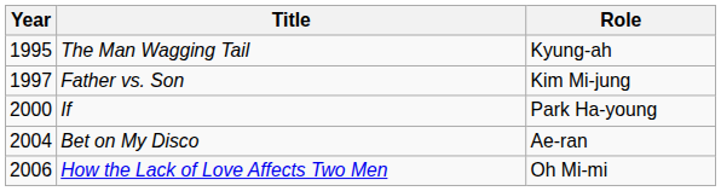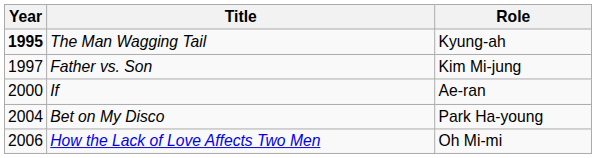 <table class="wikitable" style="width:600px">
 <tr>
 <th width=10>Year</th>
 <th>Title</th>
 <th>Role</th>
 </tr>
 <tr>
-<td>1995</td>
+<td><strong>1995</strong></td>
 <td><em>The Man Wagging Tail</em></td>
 <td>Kyung-ah</td>
 </tr>
 <tr>
 <td>1997</td>
 <td><em>Father vs. Son</em> </td>
 <td>Kim Mi-jung</td>
 </tr>
 <tr>
 <td>2000</td>
 <td><em>If</em></td>
-<td>Park Ha-young</td>
+<td>Ae-ran</td>
 </tr>
 <tr>
 <td>2004</td>
 <td><em>Bet on My Disco</em></td>
-<td>Ae-ran</td>
+<td>Park Ha-young</td>
 </tr>
 <tr>
 <td>2006</td>
 <td><em><a href='#'>How the Lack of Love Affects Two Men</a></em></td>
 <td>Oh Mi-mi</td>
 </tr>
 </table>
